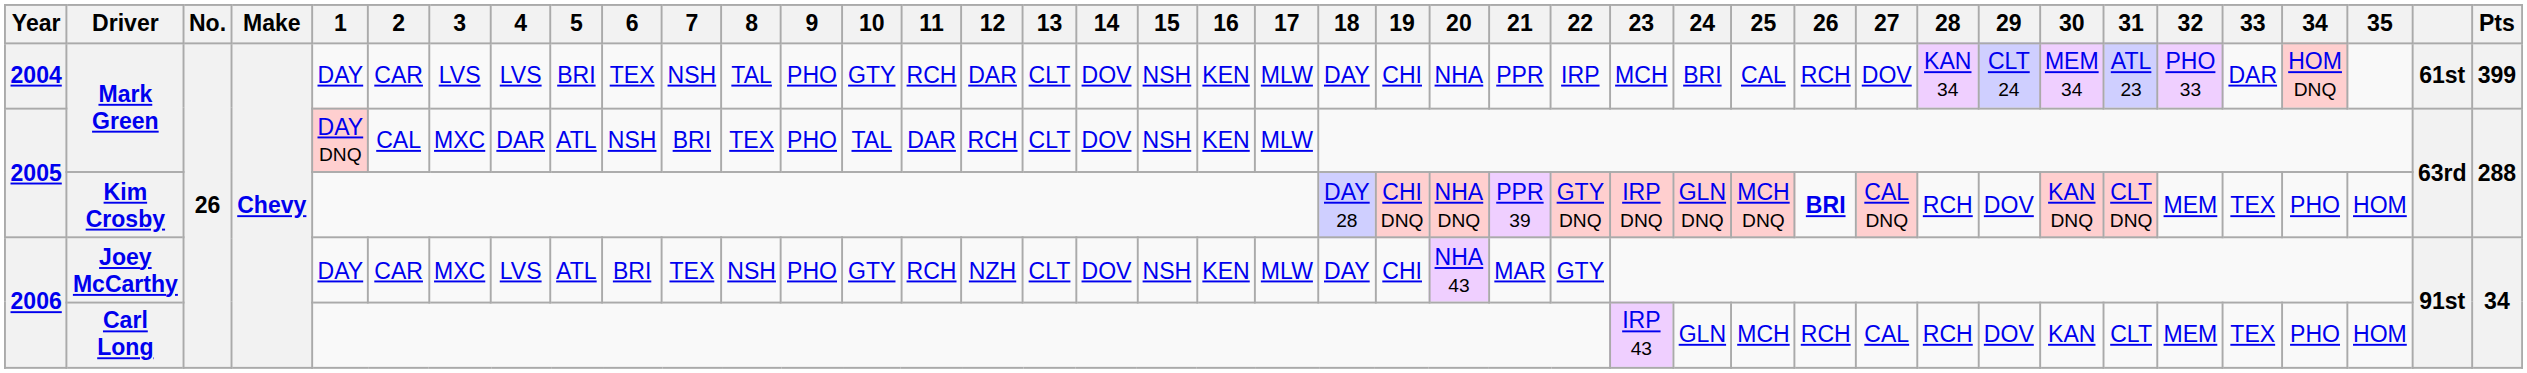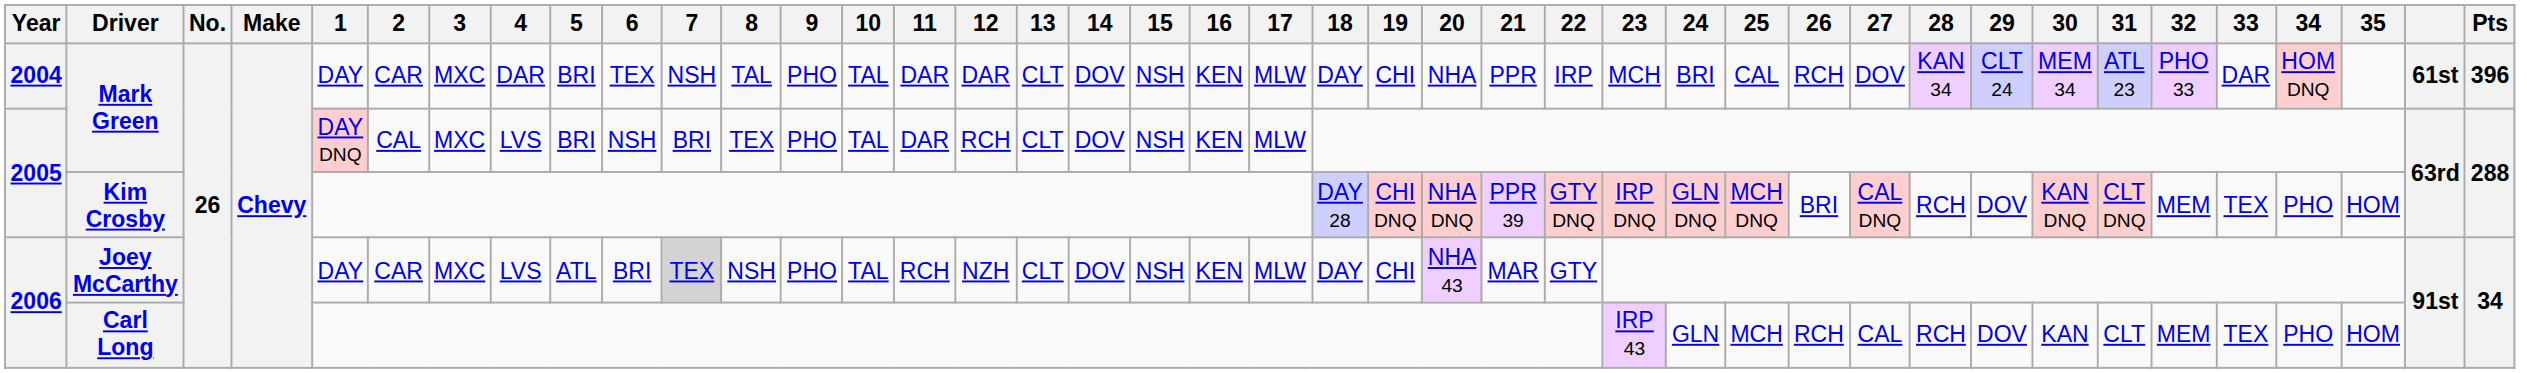 <table class="wikitable" style="text-align:center; font-size:75%">
 <tr>
 <th>Year</th>
 <th>Driver</th>
 <th>No.</th>
 <th>Make</th>
 <th>1</th>
 <th>2</th>
 <th>3</th>
 <th>4</th>
 <th>5</th>
 <th>6</th>
 <th>7</th>
 <th>8</th>
 <th>9</th>
 <th>10</th>
 <th>11</th>
 <th>12</th>
 <th>13</th>
 <th>14</th>
 <th>15</th>
 <th>16</th>
 <th>17</th>
 <th>18</th>
 <th>19</th>
 <th>20</th>
 <th>21</th>
 <th>22</th>
 <th>23</th>
 <th>24</th>
 <th>25</th>
 <th>26</th>
 <th>27</th>
 <th>28</th>
 <th>29</th>
 <th>30</th>
 <th>31</th>
 <th>32</th>
 <th>33</th>
 <th>34</th>
 <th>35</th>
 <th></th>
 <th>Pts</th>
 </tr>
 <tr>
 <th><a href='#'>2004</a></th>
 <th rowspan=2><a href='#'>Mark Green</a></th>
 <th rowspan=5>26</th>
 <th rowspan=5><a href='#'>Chevy</a></th>
 <td><a href='#'>DAY</a></td>
 <td><a href='#'>CAR</a></td>
-<td><a href='#'>LVS</a></td>
-<td><a href='#'>LVS</a></td>
+<td><a href='#'>MXC</a></td>
+<td><a href='#'>DAR</a></td>
 <td><a href='#'>BRI</a></td>
 <td><a href='#'>TEX</a></td>
 <td><a href='#'>NSH</a></td>
 <td><a href='#'>TAL</a></td>
 <td><a href='#'>PHO</a></td>
-<td><a href='#'>GTY</a></td>
-<td><a href='#'>RCH</a></td>
+<td><a href='#'>TAL</a></td>
+<td><a href='#'>DAR</a></td>
 <td><a href='#'>DAR</a></td>
 <td><a href='#'>CLT</a></td>
 <td><a href='#'>DOV</a></td>
 <td><a href='#'>NSH</a></td>
 <td><a href='#'>KEN</a></td>
 <td><a href='#'>MLW</a></td>
 <td><a href='#'>DAY</a></td>
 <td><a href='#'>CHI</a></td>
 <td><a href='#'>NHA</a></td>
 <td><a href='#'>PPR</a></td>
 <td><a href='#'>IRP</a></td>
 <td><a href='#'>MCH</a></td>
 <td><a href='#'>BRI</a></td>
 <td><a href='#'>CAL</a></td>
 <td><a href='#'>RCH</a></td>
 <td><a href='#'>DOV</a></td>
 <td style="background:#EFCFFF;"><a href='#'>KAN</a><br><small>34</small></td>
 <td style="background:#CFCFFF;"><a href='#'>CLT</a><br><small>24</small></td>
 <td style="background:#EFCFFF;"><a href='#'>MEM</a><br><small>34</small></td>
 <td style="background:#CFCFFF;"><a href='#'>ATL</a><br><small>23</small></td>
 <td style="background:#EFCFFF;"><a href='#'>PHO</a><br><small>33</small></td>
 <td><a href='#'>DAR</a></td>
 <td style="background:#FFCFCF;"><a href='#'>HOM</a><br><small>DNQ</small></td>
 <td colspan=1></td>
 <th>61st</th>
-<th>399</th>
+<th>396</th>
 </tr>
 <tr>
 <th rowspan=2><a href='#'>2005</a></th>
 <td style="background:#FFCFCF;"><a href='#'>DAY</a><br><small>DNQ</small></td>
 <td><a href='#'>CAL</a></td>
 <td><a href='#'>MXC</a></td>
-<td><a href='#'>DAR</a></td>
-<td><a href='#'>ATL</a></td>
+<td><a href='#'>LVS</a></td>
+<td><a href='#'>BRI</a></td>
 <td><a href='#'>NSH</a></td>
 <td><a href='#'>BRI</a></td>
 <td><a href='#'>TEX</a></td>
 <td><a href='#'>PHO</a></td>
 <td><a href='#'>TAL</a></td>
 <td><a href='#'>DAR</a></td>
 <td><a href='#'>RCH</a></td>
 <td><a href='#'>CLT</a></td>
 <td><a href='#'>DOV</a></td>
 <td><a href='#'>NSH</a></td>
 <td><a href='#'>KEN</a></td>
 <td><a href='#'>MLW</a></td>
 <td colspan=18></td>
 <th rowspan=2>63rd</th>
 <th rowspan=2>288</th>
 </tr>
 <tr>
 <th><a href='#'>Kim Crosby</a></th>
 <td colspan=17></td>
 <td style="background:#CFCFFF;"><a href='#'>DAY</a><br><small>28</small></td>
 <td style="background:#FFCFCF;"><a href='#'>CHI</a><br><small>DNQ</small></td>
 <td style="background:#FFCFCF;"><a href='#'>NHA</a><br><small>DNQ</small></td>
 <td style="background:#EFCFFF;"><a href='#'>PPR</a><br><small>39</small></td>
 <td style="background:#FFCFCF;"><a href='#'>GTY</a><br><small>DNQ</small></td>
 <td style="background:#FFCFCF;"><a href='#'>IRP</a><br><small>DNQ</small></td>
 <td style="background:#FFCFCF;"><a href='#'>GLN</a><br><small>DNQ</small></td>
 <td style="background:#FFCFCF;"><a href='#'>MCH</a><br><small>DNQ</small></td>
-<td><strong><a href='#'>BRI</a></strong></td>
+<td><a href='#'>BRI</a></td>
 <td style="background:#FFCFCF;"><a href='#'>CAL</a><br><small>DNQ</small></td>
 <td><a href='#'>RCH</a></td>
 <td><a href='#'>DOV</a></td>
 <td style="background:#FFCFCF;"><a href='#'>KAN</a><br><small>DNQ</small></td>
 <td style="background:#FFCFCF;"><a href='#'>CLT</a><br><small>DNQ</small></td>
 <td><a href='#'>MEM</a></td>
 <td><a href='#'>TEX</a></td>
 <td><a href='#'>PHO</a></td>
 <td><a href='#'>HOM</a></td>
 </tr>
 <tr>
 <th rowspan=2><a href='#'>2006</a></th>
 <th><a href='#'>Joey McCarthy</a></th>
 <td><a href='#'>DAY</a></td>
 <td><a href='#'>CAR</a></td>
 <td><a href='#'>MXC</a></td>
 <td><a href='#'>LVS</a></td>
 <td><a href='#'>ATL</a></td>
 <td><a href='#'>BRI</a></td>
-<td><a href='#'>TEX</a></td>
+<td style="background: lightgrey;"><a href='#'>TEX</a></td>
 <td><a href='#'>NSH</a></td>
 <td><a href='#'>PHO</a></td>
-<td><a href='#'>GTY</a></td>
+<td><a href='#'>TAL</a></td>
 <td><a href='#'>RCH</a></td>
 <td><a href='#'>NZH</a></td>
 <td><a href='#'>CLT</a></td>
 <td><a href='#'>DOV</a></td>
 <td><a href='#'>NSH</a></td>
 <td><a href='#'>KEN</a></td>
 <td><a href='#'>MLW</a></td>
 <td><a href='#'>DAY</a></td>
 <td><a href='#'>CHI</a></td>
 <td style="background:#EFCFFF;"><a href='#'>NHA</a><br><small>43</small></td>
 <td><a href='#'>MAR</a></td>
 <td><a href='#'>GTY</a></td>
 <td colspan=13></td>
 <th rowspan=2>91st</th>
 <th rowspan=2>34</th>
 </tr>
 <tr>
 <th><a href='#'>Carl Long</a></th>
 <td colspan=22></td>
 <td style="background:#EFCFFF;"><a href='#'>IRP</a><br><small>43</small></td>
 <td><a href='#'>GLN</a></td>
 <td><a href='#'>MCH</a></td>
 <td><a href='#'>RCH</a></td>
 <td><a href='#'>CAL</a></td>
 <td><a href='#'>RCH</a></td>
 <td><a href='#'>DOV</a></td>
 <td><a href='#'>KAN</a></td>
 <td><a href='#'>CLT</a></td>
 <td><a href='#'>MEM</a></td>
 <td><a href='#'>TEX</a></td>
 <td><a href='#'>PHO</a></td>
 <td><a href='#'>HOM</a></td>
 </tr>
 </table>
